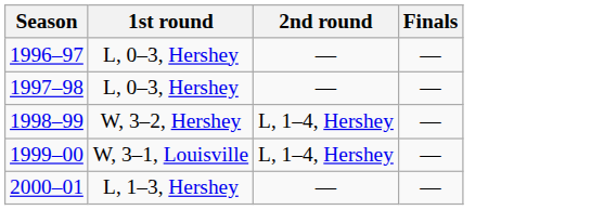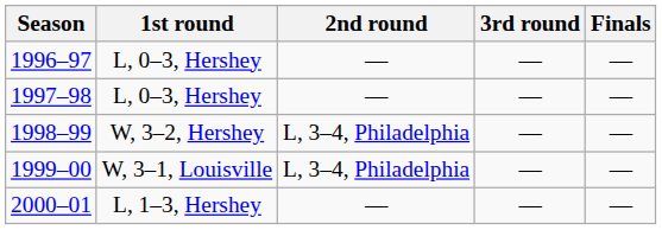 <table class="wikitable" style="text-align:center">
 <tr>
 <th>Season</th>
 <th>1st round</th>
 <th>2nd round</th>
+<th>3rd round</th>
 <th>Finals</th>
 </tr>
 <tr>
 <td><a href='#'>1996–97</a></td>
 <td>L, 0–3, <a href='#'>Hershey</a></td>
+<td>—</td>
 <td>—</td>
 <td>—</td>
 </tr>
 <tr>
 <td><a href='#'>1997–98</a></td>
 <td>L, 0–3, <a href='#'>Hershey</a></td>
 <td>—</td>
 <td>—</td>
+<td>—</td>
 </tr>
 <tr>
 <td><a href='#'>1998–99</a></td>
 <td>W, 3–2, <a href='#'>Hershey</a></td>
-<td>L, 1–4, <a href='#'>Hershey</a></td>
+<td>L, 3–4, <a href='#'>Philadelphia</a></td>
+<td>—</td>
 <td>—</td>
 </tr>
 <tr>
 <td><a href='#'>1999–00</a></td>
 <td>W, 3–1, <a href='#'>Louisville</a></td>
-<td>L, 1–4, <a href='#'>Hershey</a></td>
+<td>L, 3–4, <a href='#'>Philadelphia</a></td>
+<td>—</td>
 <td>—</td>
 </tr>
 <tr>
 <td><a href='#'>2000–01</a></td>
 <td>L, 1–3, <a href='#'>Hershey</a></td>
 <td>—</td>
 <td>—</td>
+<td>—</td>
 </tr>
 </table>
